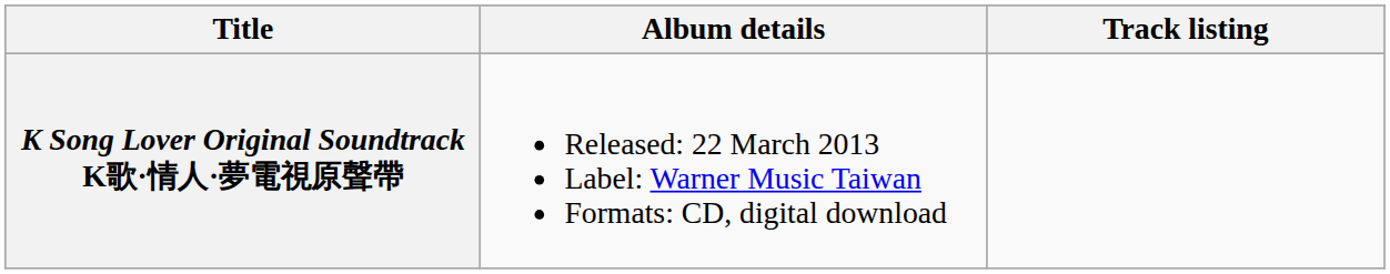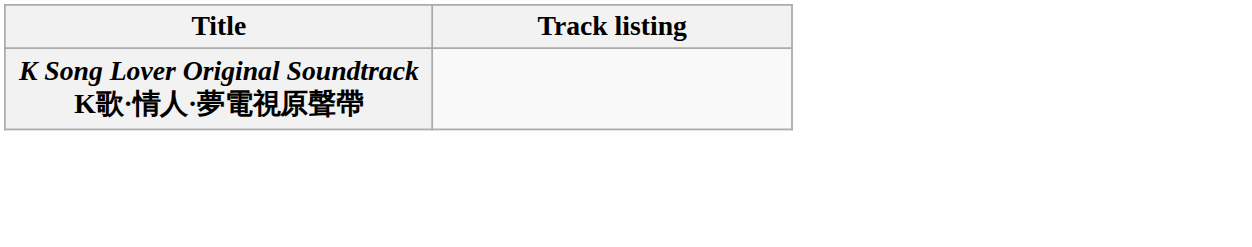 <table class="wikitable plainrowheaders" style="text-align:center;">
 <tr>
 <th style="width:15em;">Title</th>
-<th style="width:16em;">Album details</th>
 <th style="width:200px;">Track listing</th>
 </tr>
 <tr>
 <th scope="row"><em>K Song Lover Original Soundtrack</em> <br>K歌·情人·夢電視原聲帶</th>
-<td align="left"><br><ul><li>Released: 22 March 2013</li><li>Label: <a href='#'>Warner Music Taiwan</a></li><li>Formats: CD, digital download</li></ul></td>
 <td align="center"></td>
 </tr>
 </table>
